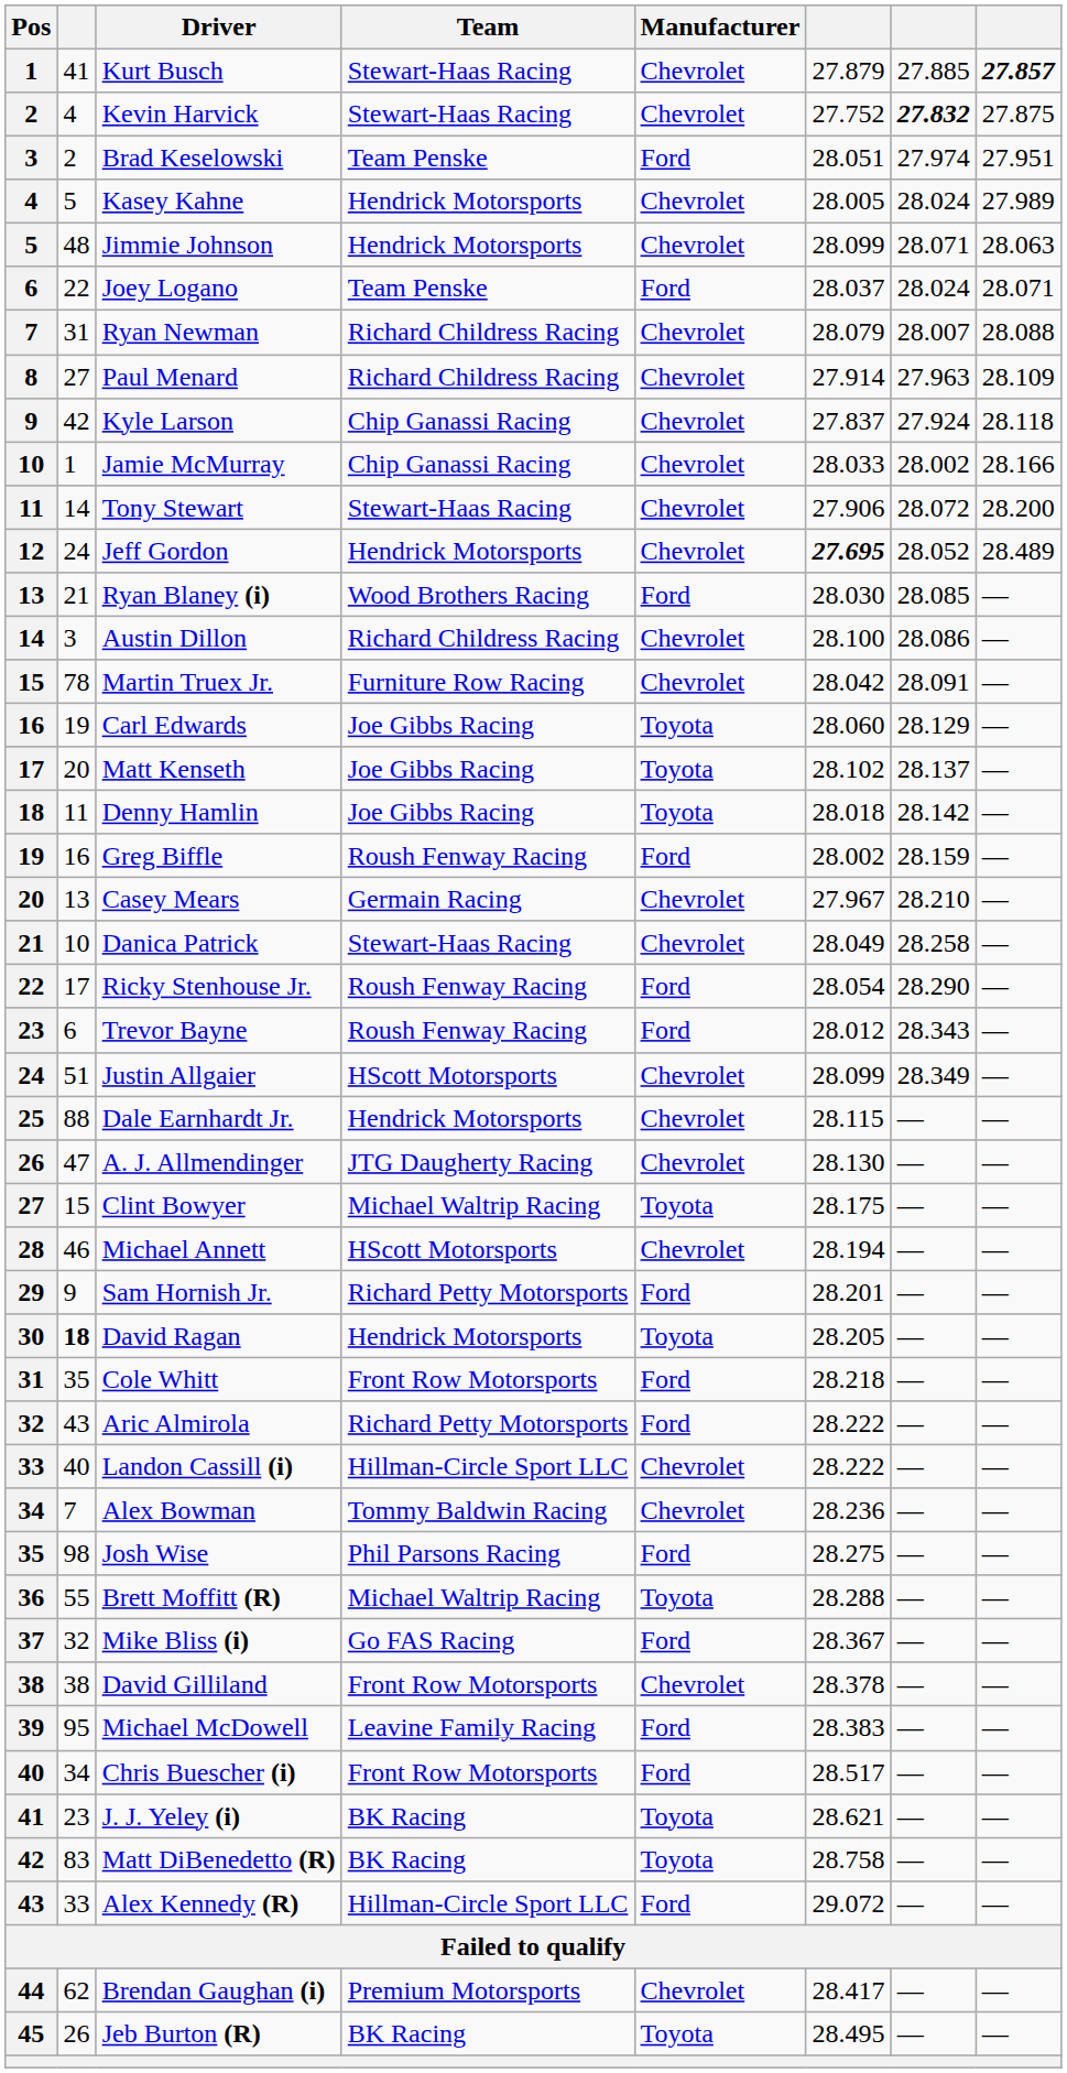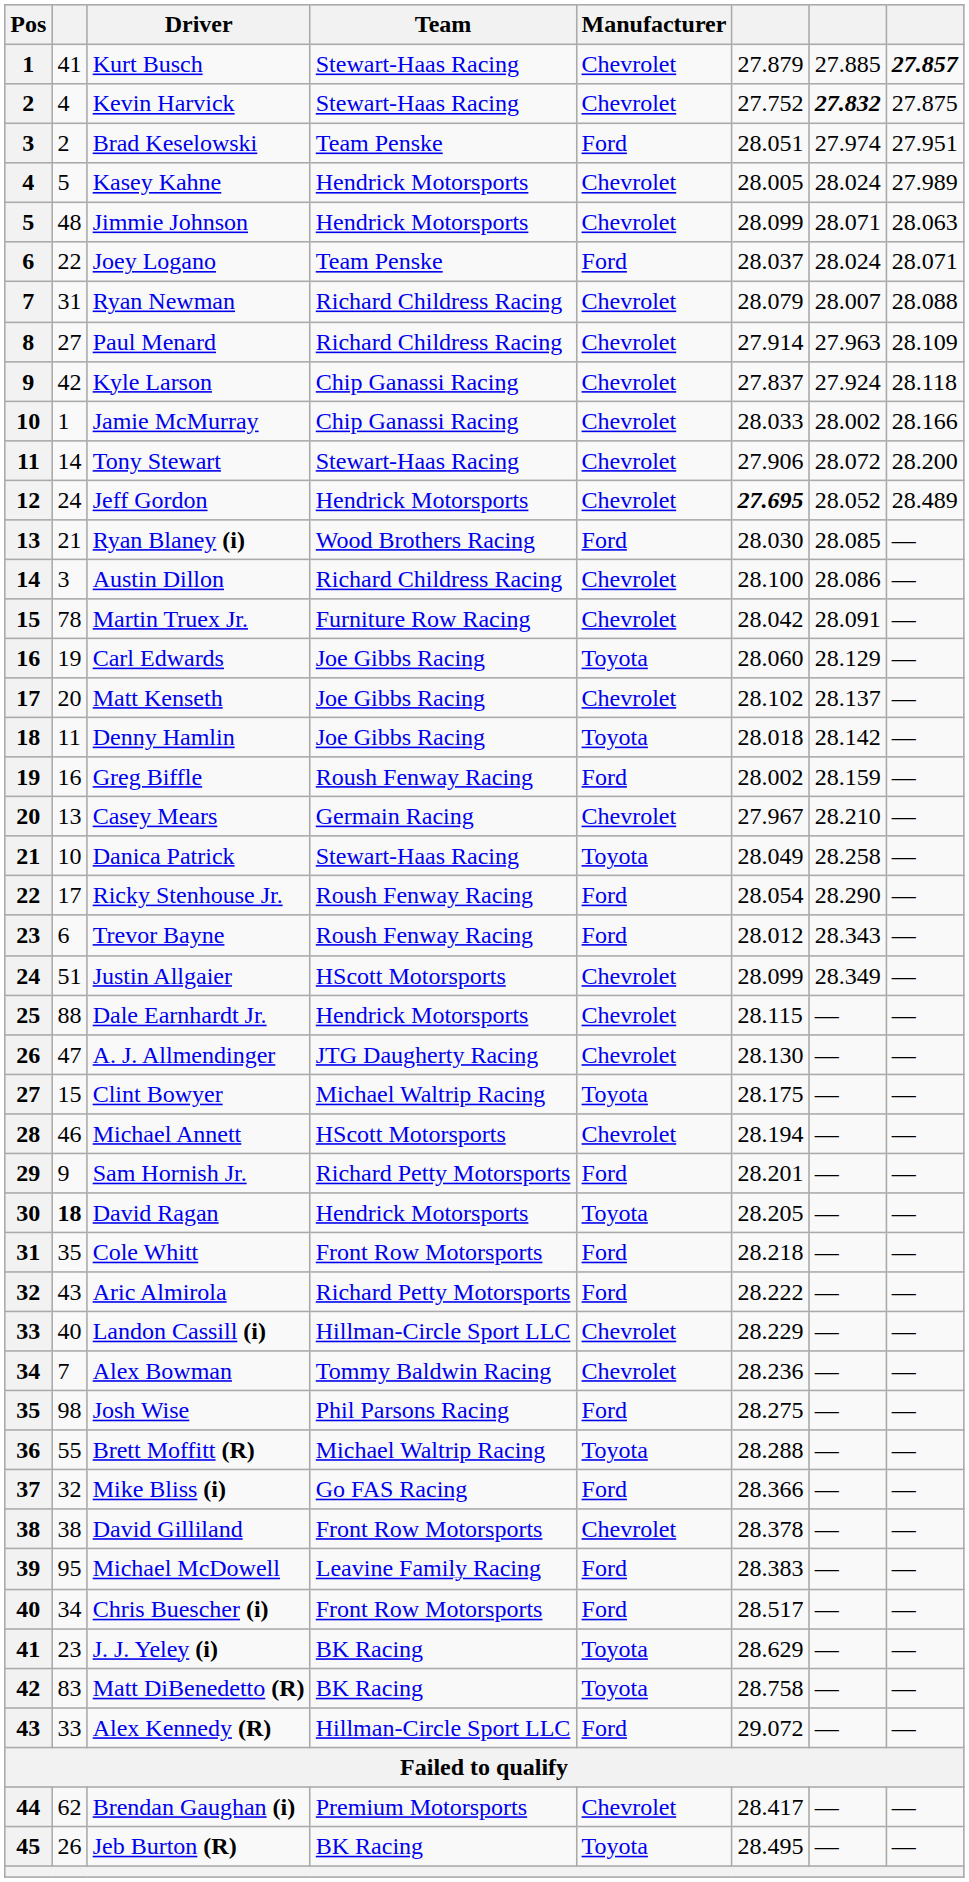 <table class="wikitable" style="font-size:95%">
 <tr>
 <th>Pos</th>
 <th></th>
 <th>Driver</th>
 <th>Team</th>
 <th>Manufacturer</th>
 <th></th>
 <th></th>
 <th></th>
 </tr>
 <tr>
 <th>1</th>
 <td>41</td>
 <td><a href='#'>Kurt Busch</a></td>
 <td><a href='#'>Stewart-Haas Racing</a></td>
 <td><a href='#'>Chevrolet</a></td>
 <td>27.879</td>
 <td>27.885</td>
 <td><strong><em>27.857</em></strong></td>
 </tr>
 <tr>
 <th>2</th>
 <td>4</td>
 <td><a href='#'>Kevin Harvick</a></td>
 <td><a href='#'>Stewart-Haas Racing</a></td>
 <td><a href='#'>Chevrolet</a></td>
 <td>27.752</td>
 <td><strong><em>27.832</em></strong></td>
 <td>27.875</td>
 </tr>
 <tr>
 <th>3</th>
 <td>2</td>
 <td><a href='#'>Brad Keselowski</a></td>
 <td><a href='#'>Team Penske</a></td>
 <td><a href='#'>Ford</a></td>
 <td>28.051</td>
 <td>27.974</td>
 <td>27.951</td>
 </tr>
 <tr>
 <th>4</th>
 <td>5</td>
 <td><a href='#'>Kasey Kahne</a></td>
 <td><a href='#'>Hendrick Motorsports</a></td>
 <td><a href='#'>Chevrolet</a></td>
 <td>28.005</td>
 <td>28.024</td>
 <td>27.989</td>
 </tr>
 <tr>
 <th>5</th>
 <td>48</td>
 <td><a href='#'>Jimmie Johnson</a></td>
 <td><a href='#'>Hendrick Motorsports</a></td>
 <td><a href='#'>Chevrolet</a></td>
 <td>28.099</td>
 <td>28.071</td>
 <td>28.063</td>
 </tr>
 <tr>
 <th>6</th>
 <td>22</td>
 <td><a href='#'>Joey Logano</a></td>
 <td><a href='#'>Team Penske</a></td>
 <td><a href='#'>Ford</a></td>
 <td>28.037</td>
 <td>28.024</td>
 <td>28.071</td>
 </tr>
 <tr>
 <th>7</th>
 <td>31</td>
 <td><a href='#'>Ryan Newman</a></td>
 <td><a href='#'>Richard Childress Racing</a></td>
 <td><a href='#'>Chevrolet</a></td>
 <td>28.079</td>
 <td>28.007</td>
 <td>28.088</td>
 </tr>
 <tr>
 <th>8</th>
 <td>27</td>
 <td><a href='#'>Paul Menard</a></td>
 <td><a href='#'>Richard Childress Racing</a></td>
 <td><a href='#'>Chevrolet</a></td>
 <td>27.914</td>
 <td>27.963</td>
 <td>28.109</td>
 </tr>
 <tr>
 <th>9</th>
 <td>42</td>
 <td><a href='#'>Kyle Larson</a></td>
 <td><a href='#'>Chip Ganassi Racing</a></td>
 <td><a href='#'>Chevrolet</a></td>
 <td>27.837</td>
 <td>27.924</td>
 <td>28.118</td>
 </tr>
 <tr>
 <th>10</th>
 <td>1</td>
 <td><a href='#'>Jamie McMurray</a></td>
 <td><a href='#'>Chip Ganassi Racing</a></td>
 <td><a href='#'>Chevrolet</a></td>
 <td>28.033</td>
 <td>28.002</td>
 <td>28.166</td>
 </tr>
 <tr>
 <th>11</th>
 <td>14</td>
 <td><a href='#'>Tony Stewart</a></td>
 <td><a href='#'>Stewart-Haas Racing</a></td>
 <td><a href='#'>Chevrolet</a></td>
 <td>27.906</td>
 <td>28.072</td>
 <td>28.200</td>
 </tr>
 <tr>
 <th>12</th>
 <td>24</td>
 <td><a href='#'>Jeff Gordon</a></td>
 <td><a href='#'>Hendrick Motorsports</a></td>
 <td><a href='#'>Chevrolet</a></td>
 <td><strong><em>27.695</em></strong></td>
 <td>28.052</td>
 <td>28.489</td>
 </tr>
 <tr>
 <th>13</th>
 <td>21</td>
 <td><a href='#'>Ryan Blaney</a> <strong>(i)</strong></td>
 <td><a href='#'>Wood Brothers Racing</a></td>
 <td><a href='#'>Ford</a></td>
 <td>28.030</td>
 <td>28.085</td>
 <td>—</td>
 </tr>
 <tr>
 <th>14</th>
 <td>3</td>
 <td><a href='#'>Austin Dillon</a></td>
 <td><a href='#'>Richard Childress Racing</a></td>
 <td><a href='#'>Chevrolet</a></td>
 <td>28.100</td>
 <td>28.086</td>
 <td>—</td>
 </tr>
 <tr>
 <th>15</th>
 <td>78</td>
 <td><a href='#'>Martin Truex Jr.</a></td>
 <td><a href='#'>Furniture Row Racing</a></td>
 <td><a href='#'>Chevrolet</a></td>
 <td>28.042</td>
 <td>28.091</td>
 <td>—</td>
 </tr>
 <tr>
 <th>16</th>
 <td>19</td>
 <td><a href='#'>Carl Edwards</a></td>
 <td><a href='#'>Joe Gibbs Racing</a></td>
 <td><a href='#'>Toyota</a></td>
 <td>28.060</td>
 <td>28.129</td>
 <td>—</td>
 </tr>
 <tr>
 <th>17</th>
 <td>20</td>
 <td><a href='#'>Matt Kenseth</a></td>
 <td><a href='#'>Joe Gibbs Racing</a></td>
-<td><a href='#'>Toyota</a></td>
+<td><a href='#'>Chevrolet</a></td>
 <td>28.102</td>
 <td>28.137</td>
 <td>—</td>
 </tr>
 <tr>
 <th>18</th>
 <td>11</td>
 <td><a href='#'>Denny Hamlin</a></td>
 <td><a href='#'>Joe Gibbs Racing</a></td>
 <td><a href='#'>Toyota</a></td>
 <td>28.018</td>
 <td>28.142</td>
 <td>—</td>
 </tr>
 <tr>
 <th>19</th>
 <td>16</td>
 <td><a href='#'>Greg Biffle</a></td>
 <td><a href='#'>Roush Fenway Racing</a></td>
 <td><a href='#'>Ford</a></td>
 <td>28.002</td>
 <td>28.159</td>
 <td>—</td>
 </tr>
 <tr>
 <th>20</th>
 <td>13</td>
 <td><a href='#'>Casey Mears</a></td>
 <td><a href='#'>Germain Racing</a></td>
 <td><a href='#'>Chevrolet</a></td>
 <td>27.967</td>
 <td>28.210</td>
 <td>—</td>
 </tr>
 <tr>
 <th>21</th>
 <td>10</td>
 <td><a href='#'>Danica Patrick</a></td>
 <td><a href='#'>Stewart-Haas Racing</a></td>
-<td><a href='#'>Chevrolet</a></td>
+<td><a href='#'>Toyota</a></td>
 <td>28.049</td>
 <td>28.258</td>
 <td>—</td>
 </tr>
 <tr>
 <th>22</th>
 <td>17</td>
 <td><a href='#'>Ricky Stenhouse Jr.</a></td>
 <td><a href='#'>Roush Fenway Racing</a></td>
 <td><a href='#'>Ford</a></td>
 <td>28.054</td>
 <td>28.290</td>
 <td>—</td>
 </tr>
 <tr>
 <th>23</th>
 <td>6</td>
 <td><a href='#'>Trevor Bayne</a></td>
 <td><a href='#'>Roush Fenway Racing</a></td>
 <td><a href='#'>Ford</a></td>
 <td>28.012</td>
 <td>28.343</td>
 <td>—</td>
 </tr>
 <tr>
 <th>24</th>
 <td>51</td>
 <td><a href='#'>Justin Allgaier</a></td>
 <td><a href='#'>HScott Motorsports</a></td>
 <td><a href='#'>Chevrolet</a></td>
 <td>28.099</td>
 <td>28.349</td>
 <td>—</td>
 </tr>
 <tr>
 <th>25</th>
 <td>88</td>
 <td><a href='#'>Dale Earnhardt Jr.</a></td>
 <td><a href='#'>Hendrick Motorsports</a></td>
 <td><a href='#'>Chevrolet</a></td>
 <td>28.115</td>
 <td>—</td>
 <td>—</td>
 </tr>
 <tr>
 <th>26</th>
 <td>47</td>
 <td><a href='#'>A. J. Allmendinger</a></td>
 <td><a href='#'>JTG Daugherty Racing</a></td>
 <td><a href='#'>Chevrolet</a></td>
 <td>28.130</td>
 <td>—</td>
 <td>—</td>
 </tr>
 <tr>
 <th>27</th>
 <td>15</td>
 <td><a href='#'>Clint Bowyer</a></td>
 <td><a href='#'>Michael Waltrip Racing</a></td>
 <td><a href='#'>Toyota</a></td>
 <td>28.175</td>
 <td>—</td>
 <td>—</td>
 </tr>
 <tr>
 <th>28</th>
 <td>46</td>
 <td><a href='#'>Michael Annett</a></td>
 <td><a href='#'>HScott Motorsports</a></td>
 <td><a href='#'>Chevrolet</a></td>
 <td>28.194</td>
 <td>—</td>
 <td>—</td>
 </tr>
 <tr>
 <th>29</th>
 <td>9</td>
 <td><a href='#'>Sam Hornish Jr.</a></td>
 <td><a href='#'>Richard Petty Motorsports</a></td>
 <td><a href='#'>Ford</a></td>
 <td>28.201</td>
 <td>—</td>
 <td>—</td>
 </tr>
 <tr>
 <th>30</th>
 <td><strong>18</strong></td>
 <td><a href='#'>David Ragan</a></td>
 <td><a href='#'>Hendrick Motorsports</a></td>
 <td><a href='#'>Toyota</a></td>
 <td>28.205</td>
 <td>—</td>
 <td>—</td>
 </tr>
 <tr>
 <th>31</th>
 <td>35</td>
 <td><a href='#'>Cole Whitt</a></td>
 <td><a href='#'>Front Row Motorsports</a></td>
 <td><a href='#'>Ford</a></td>
 <td>28.218</td>
 <td>—</td>
 <td>—</td>
 </tr>
 <tr>
 <th>32</th>
 <td>43</td>
 <td><a href='#'>Aric Almirola</a></td>
 <td><a href='#'>Richard Petty Motorsports</a></td>
 <td><a href='#'>Ford</a></td>
 <td>28.222</td>
 <td>—</td>
 <td>—</td>
 </tr>
 <tr>
 <th>33</th>
 <td>40</td>
 <td><a href='#'>Landon Cassill</a> <strong>(i)</strong></td>
 <td><a href='#'>Hillman-Circle Sport LLC</a></td>
 <td><a href='#'>Chevrolet</a></td>
-<td>28.222</td>
+<td>28.229</td>
 <td>—</td>
 <td>—</td>
 </tr>
 <tr>
 <th>34</th>
 <td>7</td>
 <td><a href='#'>Alex Bowman</a></td>
 <td><a href='#'>Tommy Baldwin Racing</a></td>
 <td><a href='#'>Chevrolet</a></td>
 <td>28.236</td>
 <td>—</td>
 <td>—</td>
 </tr>
 <tr>
 <th>35</th>
 <td>98</td>
 <td><a href='#'>Josh Wise</a></td>
 <td><a href='#'>Phil Parsons Racing</a></td>
 <td><a href='#'>Ford</a></td>
 <td>28.275</td>
 <td>—</td>
 <td>—</td>
 </tr>
 <tr>
 <th>36</th>
 <td>55</td>
 <td><a href='#'>Brett Moffitt</a> <strong>(R)</strong></td>
 <td><a href='#'>Michael Waltrip Racing</a></td>
 <td><a href='#'>Toyota</a></td>
 <td>28.288</td>
 <td>—</td>
 <td>—</td>
 </tr>
 <tr>
 <th>37</th>
 <td>32</td>
 <td><a href='#'>Mike Bliss</a> <strong>(i)</strong></td>
 <td><a href='#'>Go FAS Racing</a></td>
 <td><a href='#'>Ford</a></td>
-<td>28.367</td>
+<td>28.366</td>
 <td>—</td>
 <td>—</td>
 </tr>
 <tr>
 <th>38</th>
 <td>38</td>
 <td><a href='#'>David Gilliland</a></td>
 <td><a href='#'>Front Row Motorsports</a></td>
 <td><a href='#'>Chevrolet</a></td>
 <td>28.378</td>
 <td>—</td>
 <td>—</td>
 </tr>
 <tr>
 <th>39</th>
 <td>95</td>
 <td><a href='#'>Michael McDowell</a></td>
 <td><a href='#'>Leavine Family Racing</a></td>
 <td><a href='#'>Ford</a></td>
 <td>28.383</td>
 <td>—</td>
 <td>—</td>
 </tr>
 <tr>
 <th>40</th>
 <td>34</td>
 <td><a href='#'>Chris Buescher</a> <strong>(i)</strong></td>
 <td><a href='#'>Front Row Motorsports</a></td>
 <td><a href='#'>Ford</a></td>
 <td>28.517</td>
 <td>—</td>
 <td>—</td>
 </tr>
 <tr>
 <th>41</th>
 <td>23</td>
 <td><a href='#'>J. J. Yeley</a> <strong>(i)</strong></td>
 <td><a href='#'>BK Racing</a></td>
 <td><a href='#'>Toyota</a></td>
-<td>28.621</td>
+<td>28.629</td>
 <td>—</td>
 <td>—</td>
 </tr>
 <tr>
 <th>42</th>
 <td>83</td>
 <td><a href='#'>Matt DiBenedetto</a> <strong>(R)</strong></td>
 <td><a href='#'>BK Racing</a></td>
 <td><a href='#'>Toyota</a></td>
 <td>28.758</td>
 <td>—</td>
 <td>—</td>
 </tr>
 <tr>
 <th>43</th>
 <td>33</td>
 <td><a href='#'>Alex Kennedy</a> <strong>(R)</strong></td>
 <td><a href='#'>Hillman-Circle Sport LLC</a></td>
 <td><a href='#'>Ford</a></td>
 <td>29.072</td>
 <td>—</td>
 <td>—</td>
 </tr>
 <tr>
 <th colspan="8">Failed to qualify</th>
 </tr>
 <tr>
 <th>44</th>
 <td>62</td>
 <td><a href='#'>Brendan Gaughan</a> <strong>(i)</strong></td>
 <td><a href='#'>Premium Motorsports</a></td>
 <td><a href='#'>Chevrolet</a></td>
 <td>28.417</td>
 <td>—</td>
 <td>—</td>
 </tr>
 <tr>
 <th>45</th>
 <td>26</td>
 <td><a href='#'>Jeb Burton</a> <strong>(R)</strong></td>
 <td><a href='#'>BK Racing</a></td>
 <td><a href='#'>Toyota</a></td>
 <td>28.495</td>
 <td>—</td>
 <td>—</td>
 </tr>
 <tr>
 <th colspan="8"></th>
 </tr>
 </table>
